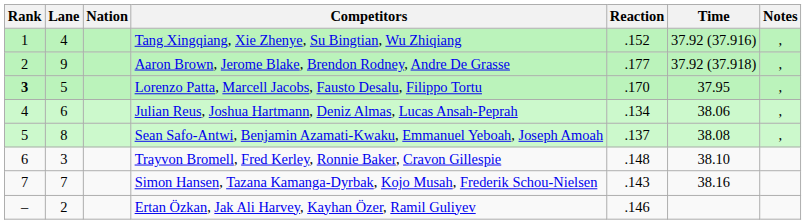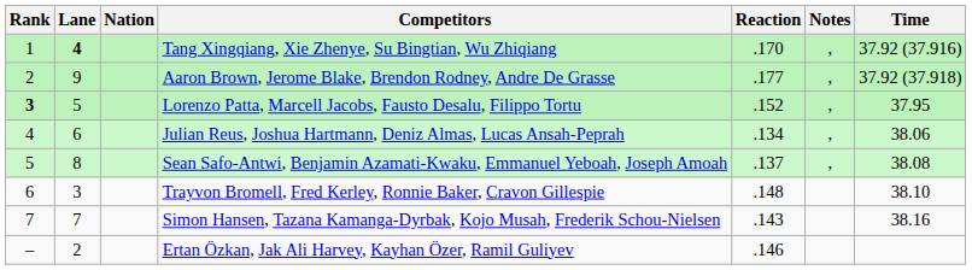 <table class="wikitable sortable" style="text-align:center; font-size:95%">
 <tr>
 <th>Rank</th>
 <th>Lane</th>
 <th>Nation</th>
 <th>Competitors</th>
 <th>Reaction</th>
+<th>Notes</th>
 <th>Time</th>
-<th>Notes</th>
 </tr>
 <tr style="background:#bbf3bb;">
 <td>1</td>
-<td>4</td>
+<td><strong>4</strong></td>
 <td align=left></td>
 <td align=left><a href='#'>Tang Xingqiang</a>, <a href='#'>Xie Zhenye</a>, <a href='#'>Su Bingtian</a>, <a href='#'>Wu Zhiqiang</a></td>
-<td>.152</td>
+<td>.170</td>
+<td>, </td>
 <td>37.92 (37.916)</td>
-<td>, </td>
 </tr>
 <tr style="background:#bbf3bb;">
 <td>2</td>
 <td>9</td>
 <td align=left></td>
 <td align=left><a href='#'>Aaron Brown</a>, <a href='#'>Jerome Blake</a>, <a href='#'>Brendon Rodney</a>, <a href='#'>Andre De Grasse</a></td>
 <td>.177</td>
+<td>, </td>
 <td>37.92 (37.918)</td>
-<td>, </td>
 </tr>
 <tr style="background:#bbf3bb;">
 <td><strong>3</strong></td>
 <td>5</td>
 <td align=left></td>
 <td align=left><a href='#'>Lorenzo Patta</a>, <a href='#'>Marcell Jacobs</a>, <a href='#'>Fausto Desalu</a>, <a href='#'>Filippo Tortu</a></td>
-<td>.170</td>
+<td>.152</td>
+<td>, </td>
 <td>37.95</td>
-<td>, </td>
 </tr>
 <tr style="background:#ccf9cc;">
 <td>4</td>
 <td>6</td>
 <td align=left></td>
 <td align=left><a href='#'>Julian Reus</a>, <a href='#'>Joshua Hartmann</a>, <a href='#'>Deniz Almas</a>, <a href='#'>Lucas Ansah-Peprah</a></td>
 <td>.134</td>
+<td>, </td>
 <td>38.06</td>
-<td>, </td>
 </tr>
 <tr style="background:#ccf9cc;">
 <td>5</td>
 <td>8</td>
 <td align=left></td>
 <td align=left><a href='#'>Sean Safo-Antwi</a>, <a href='#'>Benjamin Azamati-Kwaku</a>, <a href='#'>Emmanuel Yeboah</a>, <a href='#'>Joseph Amoah</a></td>
 <td>.137</td>
+<td>, </td>
 <td>38.08</td>
-<td>, </td>
 </tr>
 <tr>
 <td>6</td>
 <td>3</td>
 <td align=left></td>
 <td align=left><a href='#'>Trayvon Bromell</a>, <a href='#'>Fred Kerley</a>, <a href='#'>Ronnie Baker</a>, <a href='#'>Cravon Gillespie</a></td>
 <td>.148</td>
+<td></td>
 <td>38.10</td>
-<td></td>
 </tr>
 <tr>
 <td>7</td>
 <td>7</td>
 <td align=left></td>
 <td align=left><a href='#'>Simon Hansen</a>, <a href='#'>Tazana Kamanga-Dyrbak</a>, <a href='#'>Kojo Musah</a>, <a href='#'>Frederik Schou-Nielsen</a></td>
 <td>.143</td>
+<td></td>
 <td>38.16</td>
-<td></td>
 </tr>
 <tr>
 <td>–</td>
 <td>2</td>
 <td align=left></td>
 <td align=left><a href='#'>Ertan Özkan</a>, <a href='#'>Jak Ali Harvey</a>, <a href='#'>Kayhan Özer</a>, <a href='#'>Ramil Guliyev</a></td>
 <td>.146</td>
 <td></td>
 <td></td>
 </tr>
 </table>
